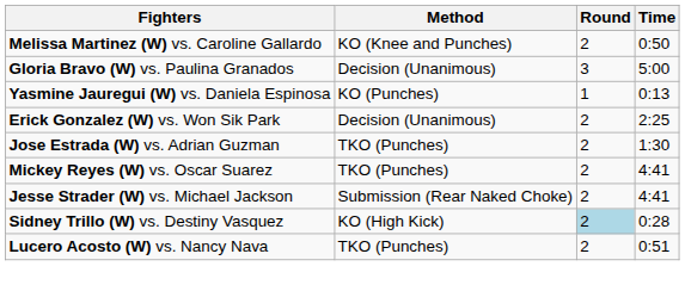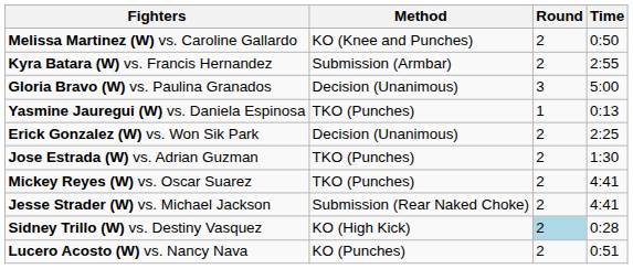 <table class="wikitable">
 <tr>
 <th>Fighters</th>
 <th>Method</th>
 <th>Round</th>
 <th>Time</th>
 </tr>
 <tr>
 <td><strong>Melissa Martinez (W)</strong> vs. Caroline Gallardo</td>
 <td>KO (Knee and Punches)</td>
 <td>2</td>
 <td>0:50</td>
 </tr>
 <tr>
+<td><strong>Kyra Batara (W)</strong> vs. Francis Hernandez</td>
+<td>Submission (Armbar)</td>
+<td>2</td>
+<td>2:55</td>
+</tr>
+<tr>
 <td><strong>Gloria Bravo (W)</strong> vs. Paulina Granados</td>
 <td>Decision (Unanimous)</td>
 <td>3</td>
 <td>5:00</td>
 </tr>
 <tr>
 <td><strong>Yasmine Jauregui (W)</strong> vs. Daniela Espinosa</td>
-<td>KO (Punches)</td>
+<td>TKO (Punches)</td>
 <td>1</td>
 <td>0:13</td>
 </tr>
 <tr>
 <td><strong>Erick Gonzalez (W)</strong> vs. Won Sik Park</td>
 <td>Decision (Unanimous)</td>
 <td>2</td>
 <td>2:25</td>
 </tr>
 <tr>
 <td><strong>Jose Estrada (W)</strong> vs. Adrian Guzman</td>
 <td>TKO (Punches)</td>
 <td>2</td>
 <td>1:30</td>
 </tr>
 <tr>
 <td><strong>Mickey Reyes (W)</strong> vs. Oscar Suarez</td>
 <td>TKO (Punches)</td>
 <td>2</td>
 <td>4:41</td>
 </tr>
 <tr>
 <td><strong>Jesse Strader (W)</strong> vs. Michael Jackson</td>
 <td>Submission (Rear Naked Choke)</td>
 <td>2</td>
 <td>4:41</td>
 </tr>
 <tr>
 <td><strong>Sidney Trillo (W)</strong> vs. Destiny Vasquez</td>
 <td>KO (High Kick)</td>
 <td style="background: lightblue;">2</td>
 <td>0:28</td>
 </tr>
 <tr>
 <td><strong>Lucero Acosto (W)</strong> vs. Nancy Nava</td>
-<td>TKO (Punches)</td>
+<td>KO (Punches)</td>
 <td>2</td>
 <td>0:51</td>
 </tr>
 </table>
